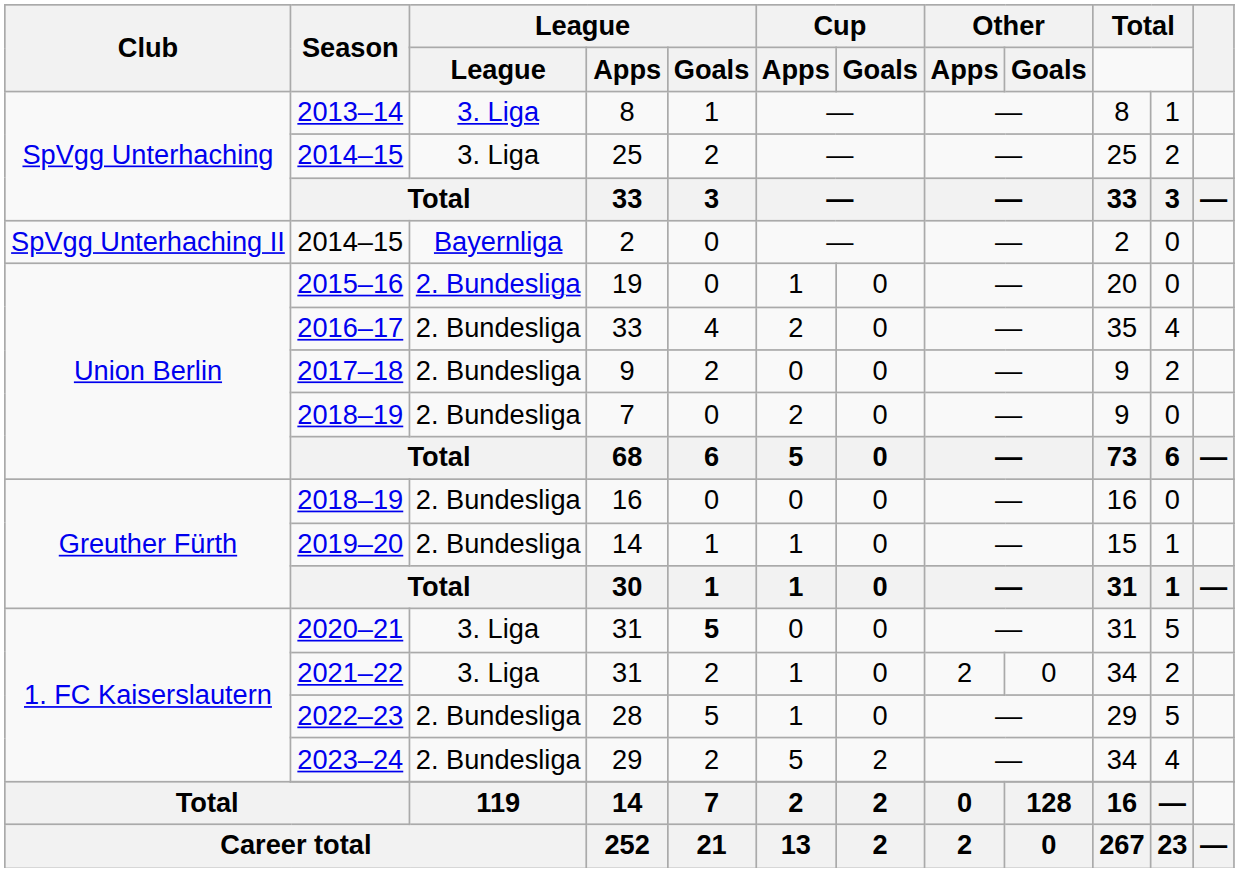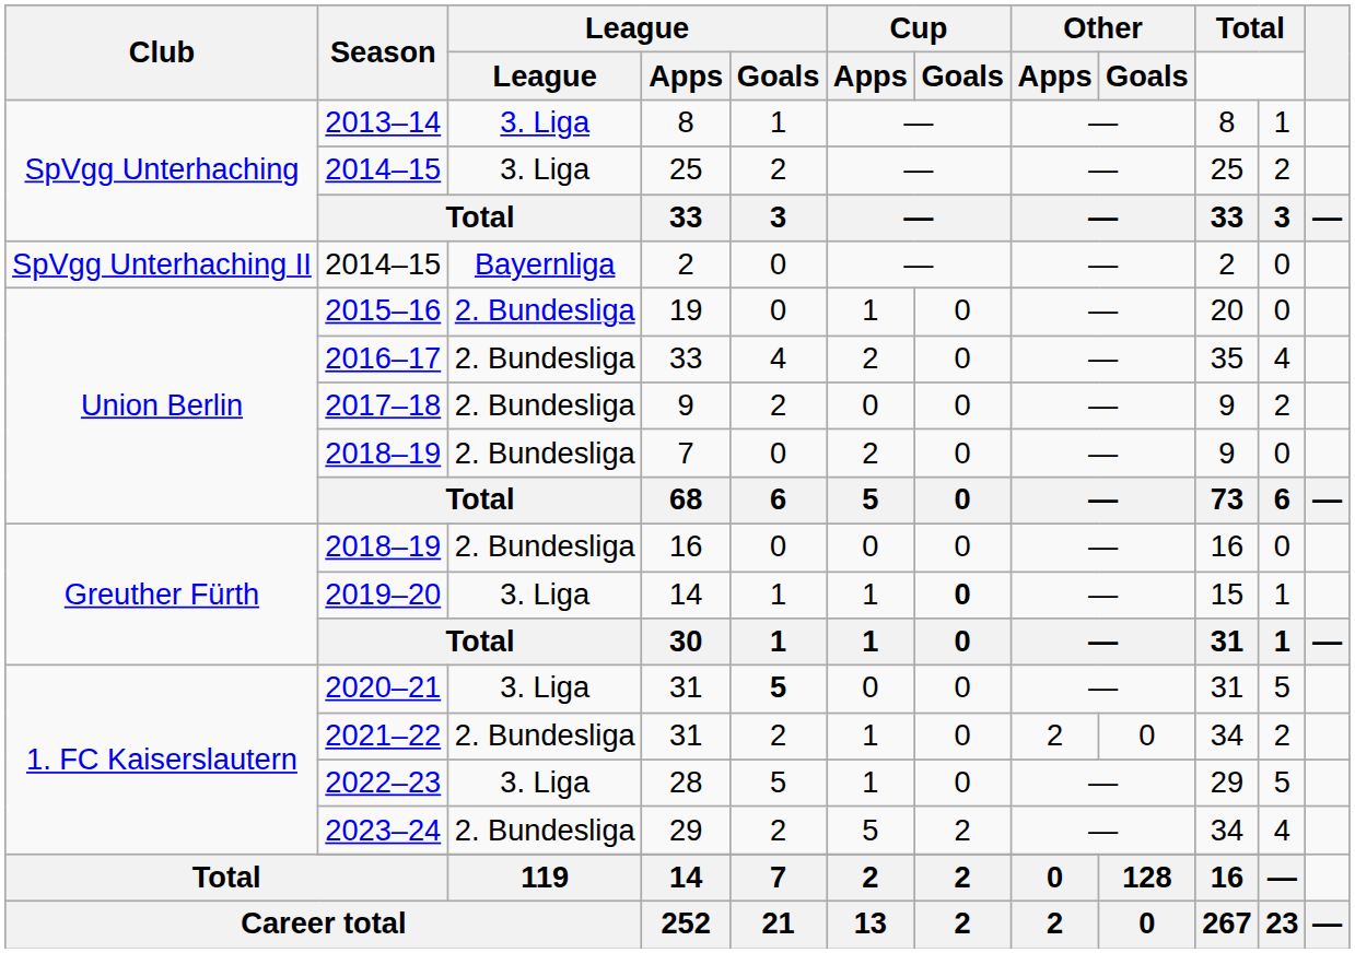 <table class="wikitable" style="text-align:center">
 <tr>
 <th rowspan="2">Club</th>
 <th rowspan="2">Season</th>
 <th colspan="3">League</th>
 <th colspan="2">Cup</th>
 <th colspan="2">Other</th>
 <th colspan="2">Total</th>
 <th rowspan="2"></th>
 </tr>
 <tr>
 <th>League</th>
 <th>Apps</th>
 <th>Goals</th>
 <th>Apps</th>
 <th>Goals</th>
 <th>Apps</th>
 <th>Goals</th>
 </tr>
 <tr>
 <td rowspan="3"><a href='#'>SpVgg Unterhaching</a></td>
 <td><a href='#'>2013–14</a></td>
 <td><a href='#'>3. Liga</a></td>
 <td>8</td>
 <td>1</td>
 <td colspan="2">—</td>
 <td colspan="2">—</td>
 <td>8</td>
 <td>1</td>
 <td></td>
 </tr>
 <tr>
 <td><a href='#'>2014–15</a></td>
 <td>3. Liga</td>
 <td>25</td>
 <td>2</td>
 <td colspan="2">—</td>
 <td colspan="2">—</td>
 <td>25</td>
 <td>2</td>
 <td></td>
 </tr>
 <tr>
 <th colspan="2">Total</th>
 <th>33</th>
 <th>3</th>
 <th colspan="2">—</th>
 <th colspan="2">—</th>
 <th>33</th>
 <th>3</th>
 <th>—</th>
 </tr>
 <tr>
 <td><a href='#'>SpVgg Unterhaching II</a></td>
 <td>2014–15</td>
 <td><a href='#'>Bayernliga</a></td>
 <td>2</td>
 <td>0</td>
 <td colspan="2">—</td>
 <td colspan="2">—</td>
 <td>2</td>
 <td>0</td>
 <td></td>
 </tr>
 <tr>
 <td rowspan="5"><a href='#'>Union Berlin</a></td>
 <td><a href='#'>2015–16</a></td>
 <td><a href='#'>2. Bundesliga</a></td>
 <td>19</td>
 <td>0</td>
 <td>1</td>
 <td>0</td>
 <td colspan="2">—</td>
 <td>20</td>
 <td>0</td>
 <td></td>
 </tr>
 <tr>
 <td><a href='#'>2016–17</a></td>
 <td>2. Bundesliga</td>
 <td>33</td>
 <td>4</td>
 <td>2</td>
 <td>0</td>
 <td colspan="2">—</td>
 <td>35</td>
 <td>4</td>
 <td></td>
 </tr>
 <tr>
 <td><a href='#'>2017–18</a></td>
 <td>2. Bundesliga</td>
 <td>9</td>
 <td>2</td>
 <td>0</td>
 <td>0</td>
 <td colspan="2">—</td>
 <td>9</td>
 <td>2</td>
 <td></td>
 </tr>
 <tr>
 <td><a href='#'>2018–19</a></td>
 <td>2. Bundesliga</td>
 <td>7</td>
 <td>0</td>
 <td>2</td>
 <td>0</td>
 <td colspan="2">—</td>
 <td>9</td>
 <td>0</td>
 <td></td>
 </tr>
 <tr>
 <th colspan="2">Total</th>
 <th>68</th>
 <th>6</th>
 <th>5</th>
 <th>0</th>
 <th colspan="2">—</th>
 <th>73</th>
 <th>6</th>
 <th>—</th>
 </tr>
 <tr>
 <td rowspan="3"><a href='#'>Greuther Fürth</a></td>
 <td><a href='#'>2018–19</a></td>
 <td>2. Bundesliga</td>
 <td>16</td>
 <td>0</td>
 <td>0</td>
 <td>0</td>
 <td colspan="2">—</td>
 <td>16</td>
 <td>0</td>
 <td></td>
 </tr>
 <tr>
 <td><a href='#'>2019–20</a></td>
-<td>2. Bundesliga</td>
+<td>3. Liga</td>
 <td>14</td>
 <td>1</td>
 <td>1</td>
-<td>0</td>
+<td><strong>0</strong></td>
 <td colspan="2">—</td>
 <td>15</td>
 <td>1</td>
 <td></td>
 </tr>
 <tr>
 <th colspan="2">Total</th>
 <th>30</th>
 <th>1</th>
 <th>1</th>
 <th>0</th>
 <th colspan="2">—</th>
 <th>31</th>
 <th>1</th>
 <th>—</th>
 </tr>
 <tr>
 <td rowspan="5"><a href='#'>1. FC Kaiserslautern</a></td>
 <td><a href='#'>2020–21</a></td>
 <td>3. Liga</td>
 <td>31</td>
 <td><strong>5</strong></td>
 <td>0</td>
 <td>0</td>
 <td colspan="2">—</td>
 <td>31</td>
 <td>5</td>
 <td></td>
 </tr>
 <tr>
 <td><a href='#'>2021–22</a></td>
-<td>3. Liga</td>
+<td>2. Bundesliga</td>
 <td>31</td>
 <td>2</td>
 <td>1</td>
 <td>0</td>
 <td>2</td>
 <td>0</td>
 <td>34</td>
 <td>2</td>
 <td></td>
 </tr>
 <tr>
 <td><a href='#'>2022–23</a></td>
-<td>2. Bundesliga</td>
+<td>3. Liga</td>
 <td>28</td>
 <td>5</td>
 <td>1</td>
 <td>0</td>
 <td colspan="2">—</td>
 <td>29</td>
 <td>5</td>
 <td></td>
 </tr>
 <tr>
 <td><a href='#'>2023–24</a></td>
 <td>2. Bundesliga</td>
 <td>29</td>
 <td>2</td>
 <td>5</td>
 <td>2</td>
 <td colspan="2">—</td>
 <td>34</td>
 <td>4</td>
 <td></td>
 </tr>
 <tr>
 </tr>
 <tr>
 <th colspan="2">Total</th>
 <th>119</th>
 <th>14</th>
 <th>7</th>
 <th>2</th>
 <th>2</th>
 <th>0</th>
 <th>128</th>
 <th>16</th>
 <th>—</th>
 </tr>
 <tr>
 <th colspan="3">Career total</th>
 <th>252</th>
 <th>21</th>
 <th>13</th>
 <th>2</th>
 <th>2</th>
 <th>0</th>
 <th>267</th>
 <th>23</th>
 <th>—</th>
 </tr>
 </table>
